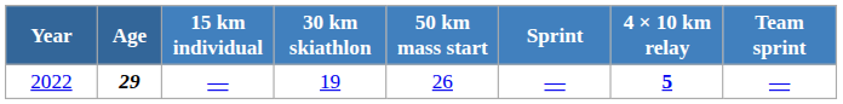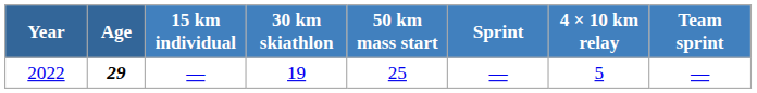 <table class="wikitable" style="font-size:95%; text-align:center; border:grey solid 1px; border-collapse:collapse; background:#ffffff;">
 <tr>
 <th style="background-color:#369; color:white; width:60px;"> Year </th>
 <th style="background-color:#369; color:white; width:40px;"> Age </th>
 <th style="background-color:#4180be; color:white; width:75px;"> 15 km <br> individual </th>
 <th style="background-color:#4180be; color:white; width:75px;"> 30 km <br> skiathlon </th>
 <th style="background-color:#4180be; color:white; width:75px;"> 50 km <br> mass start </th>
 <th style="background-color:#4180be; color:white; width:75px;"> Sprint </th>
 <th style="background-color:#4180be; color:white; width:75px;"> 4 × 10 km <br> relay </th>
 <th style="background-color:#4180be; color:white; width:75px;"> Team <br> sprint </th>
 </tr>
 <tr>
 <td><a href='#'>2022</a></td>
 <td><strong><em>29</em></strong></td>
 <td><a href='#'>—</a></td>
 <td><a href='#'>19</a></td>
-<td><a href='#'>26</a></td>
+<td><a href='#'>25</a></td>
 <td><a href='#'>—</a></td>
-<td><strong><a href='#'>5</a></strong></td>
+<td><a href='#'>5</a></td>
 <td><a href='#'>—</a></td>
 </tr>
 </table>
